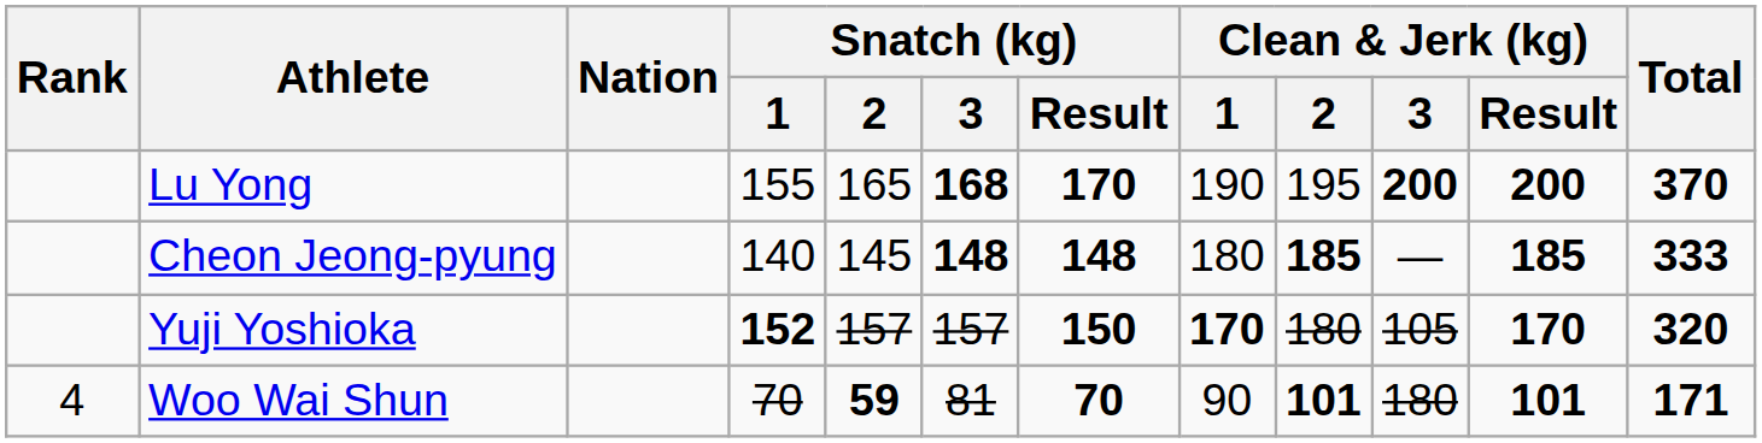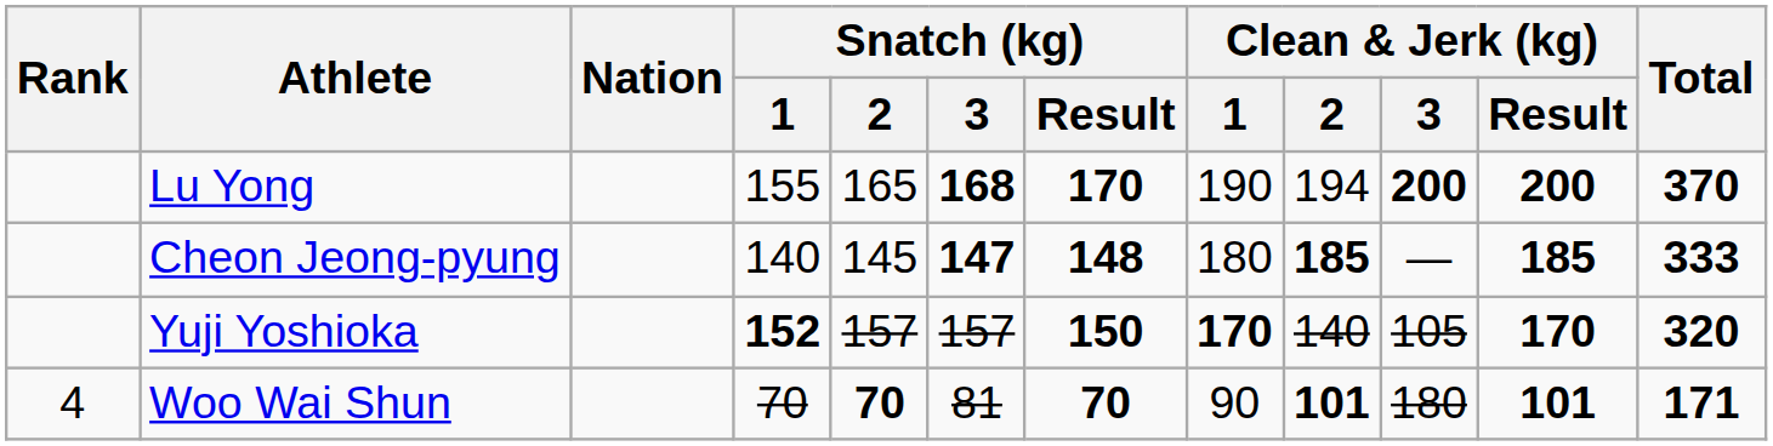 <table class="wikitable sortable" style="text-align:center;">
 <tr>
 <th rowspan=2>Rank</th>
 <th rowspan=2>Athlete</th>
 <th rowspan=2>Nation</th>
 <th colspan=4>Snatch (kg)</th>
 <th colspan=4>Clean & Jerk (kg)</th>
 <th rowspan=2>Total</th>
 </tr>
 <tr>
 <th>1</th>
 <th>2</th>
 <th>3</th>
 <th>Result</th>
 <th>1</th>
 <th>2</th>
 <th>3</th>
 <th>Result</th>
 </tr>
 <tr>
 <td></td>
 <td align=left><a href='#'>Lu Yong</a></td>
 <td align=left></td>
 <td>155</td>
 <td>165</td>
 <td><strong>168</strong></td>
 <td><strong>170</strong></td>
 <td>190</td>
-<td>195</td>
+<td>194</td>
 <td><strong>200</strong></td>
 <td><strong>200</strong></td>
 <td><strong>370</strong></td>
 </tr>
 <tr>
 <td></td>
 <td align=left><a href='#'>Cheon Jeong-pyung</a></td>
 <td align=left></td>
 <td>140</td>
 <td>145</td>
-<td><strong>148</strong></td>
+<td><strong>147</strong></td>
 <td><strong>148</strong></td>
 <td>180</td>
 <td><strong>185</strong></td>
 <td>—</td>
 <td><strong>185</strong></td>
 <td><strong>333</strong></td>
 </tr>
 <tr>
 <td></td>
 <td align=left><a href='#'>Yuji Yoshioka</a></td>
 <td align=left></td>
 <td><strong>152</strong></td>
 <td><s>157</s></td>
 <td><s>157</s></td>
 <td><strong>150</strong></td>
 <td><strong>170</strong></td>
-<td><s>180</s></td>
+<td><s>140</s></td>
 <td><s>105</s></td>
 <td><strong>170</strong></td>
 <td><strong>320</strong></td>
 </tr>
 <tr>
 <td>4</td>
 <td align=left><a href='#'>Woo Wai Shun</a></td>
 <td align=left></td>
 <td><s>70</s></td>
-<td><strong>59</strong></td>
+<td><strong>70</strong></td>
 <td><s>81</s></td>
 <td><strong>70</strong></td>
 <td>90</td>
 <td><strong>101</strong></td>
 <td><s>180</s></td>
 <td><strong>101</strong></td>
 <td><strong>171</strong></td>
 </tr>
 </table>
